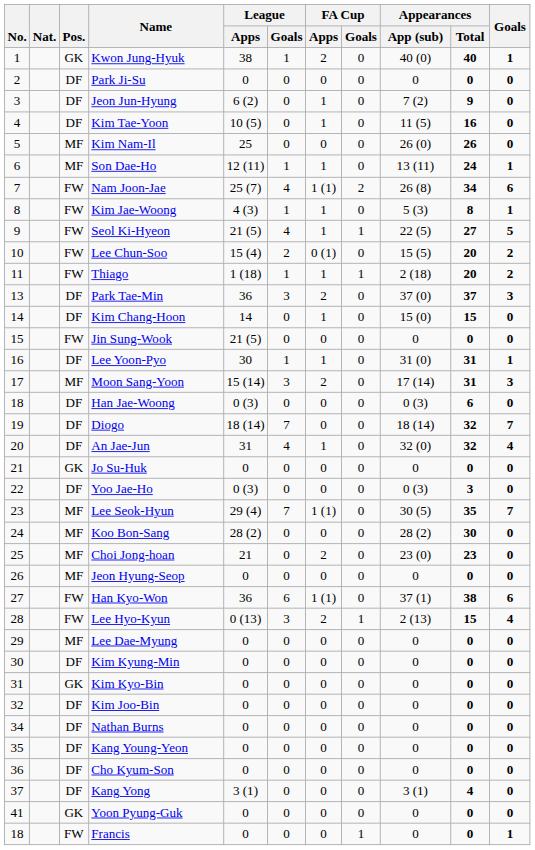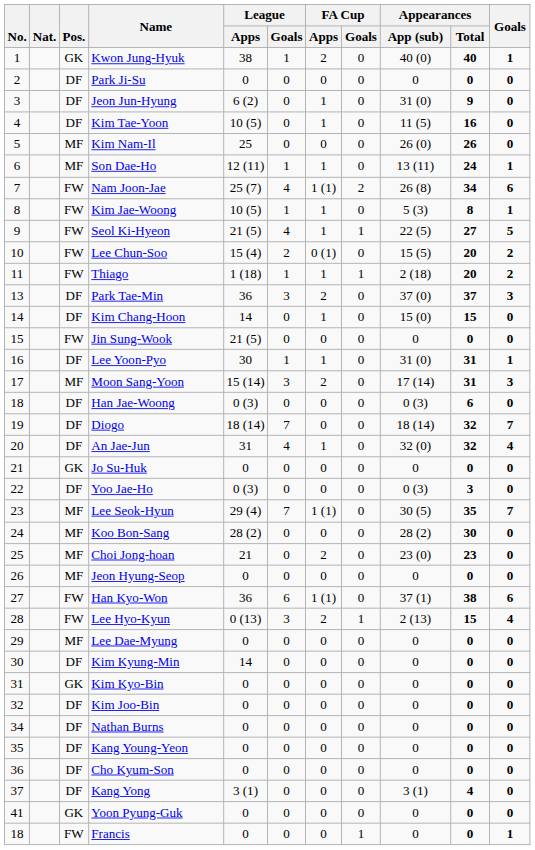 <table class="wikitable" style="font-size: 95%; text-align: center;">
 <tr>
 <th rowspan="2" valign="bottom">No.</th>
 <th rowspan="2" valign="bottom">Nat.</th>
 <th rowspan="2" valign="bottom">Pos.</th>
 <th rowspan="2" width="150">Name</th>
 <th colspan="2" width="80">League</th>
 <th colspan="2" width="80">FA Cup</th>
 <th colspan="2" width="120">Appearances</th>
 <th rowspan="2" width="40">Goals</th>
 </tr>
 <tr>
 <th>Apps</th>
 <th>Goals</th>
 <th>Apps</th>
 <th>Goals</th>
 <th>App (sub)</th>
 <th>Total</th>
 </tr>
 <tr>
 <td>1</td>
 <td></td>
 <td>GK</td>
 <td align="left"><a href='#'>Kwon Jung-Hyuk</a></td>
 <td>38</td>
 <td>1</td>
 <td>2</td>
 <td>0</td>
 <td>40 (0)</td>
 <td><strong>40</strong></td>
 <td><strong>1</strong></td>
 </tr>
 <tr>
 <td>2</td>
 <td></td>
 <td>DF</td>
 <td align="left"><a href='#'>Park Ji-Su</a></td>
 <td>0</td>
 <td>0</td>
 <td>0</td>
 <td>0</td>
 <td>0</td>
 <td><strong>0</strong></td>
 <td><strong>0</strong></td>
 </tr>
 <tr>
 <td>3</td>
 <td></td>
 <td>DF</td>
 <td align="left"><a href='#'>Jeon Jun-Hyung</a></td>
 <td>6 (2)</td>
 <td>0</td>
 <td>1</td>
 <td>0</td>
-<td>7 (2)</td>
+<td>31 (0)</td>
 <td><strong>9</strong></td>
 <td><strong>0</strong></td>
 </tr>
 <tr>
 <td>4</td>
 <td></td>
 <td>DF</td>
 <td align="left"><a href='#'>Kim Tae-Yoon</a></td>
 <td>10 (5)</td>
 <td>0</td>
 <td>1</td>
 <td>0</td>
 <td>11 (5)</td>
 <td><strong>16</strong></td>
 <td><strong>0</strong></td>
 </tr>
 <tr>
 <td>5</td>
 <td></td>
 <td>MF</td>
 <td align="left"><a href='#'>Kim Nam-Il</a></td>
 <td>25</td>
 <td>0</td>
 <td>0</td>
 <td>0</td>
 <td>26 (0)</td>
 <td><strong>26</strong></td>
 <td><strong>0</strong></td>
 </tr>
 <tr>
 <td>6</td>
 <td></td>
 <td>MF</td>
 <td align="left"><a href='#'>Son Dae-Ho</a></td>
 <td>12 (11)</td>
 <td>1</td>
 <td>1</td>
 <td>0</td>
 <td>13 (11)</td>
 <td><strong>24</strong></td>
 <td><strong>1</strong></td>
 </tr>
 <tr>
 <td>7</td>
 <td></td>
 <td>FW</td>
 <td align="left"><a href='#'>Nam Joon-Jae</a></td>
 <td>25 (7)</td>
 <td>4</td>
 <td>1 (1)</td>
 <td>2</td>
 <td>26 (8)</td>
 <td><strong>34</strong></td>
 <td><strong>6</strong></td>
 </tr>
 <tr>
 <td>8</td>
 <td></td>
 <td>FW</td>
 <td align="left"><a href='#'>Kim Jae-Woong</a></td>
-<td>4 (3)</td>
+<td>10 (5)</td>
 <td>1</td>
 <td>1</td>
 <td>0</td>
 <td>5 (3)</td>
 <td><strong>8</strong></td>
 <td><strong>1</strong></td>
 </tr>
 <tr>
 <td>9</td>
 <td></td>
 <td>FW</td>
 <td align="left"><a href='#'>Seol Ki-Hyeon</a></td>
 <td>21 (5)</td>
 <td>4</td>
 <td>1</td>
 <td>1</td>
 <td>22 (5)</td>
 <td><strong>27</strong></td>
 <td><strong>5</strong></td>
 </tr>
 <tr>
 <td>10</td>
 <td></td>
 <td>FW</td>
 <td align="left"><a href='#'>Lee Chun-Soo</a></td>
 <td>15 (4)</td>
 <td>2</td>
 <td>0 (1)</td>
 <td>0</td>
 <td>15 (5)</td>
 <td><strong>20</strong></td>
 <td><strong>2</strong></td>
 </tr>
 <tr>
 <td>11</td>
 <td></td>
 <td>FW</td>
 <td align="left"><a href='#'>Thiago</a></td>
 <td>1 (18)</td>
 <td>1</td>
 <td>1</td>
 <td>1</td>
 <td>2 (18)</td>
 <td><strong>20</strong></td>
 <td><strong>2</strong></td>
 </tr>
 <tr>
 <td>13</td>
 <td></td>
 <td>DF</td>
 <td align="left"><a href='#'>Park Tae-Min</a></td>
 <td>36</td>
 <td>3</td>
 <td>2</td>
 <td>0</td>
 <td>37 (0)</td>
 <td><strong>37</strong></td>
 <td><strong>3</strong></td>
 </tr>
 <tr>
 <td>14</td>
 <td></td>
 <td>DF</td>
 <td align="left"><a href='#'>Kim Chang-Hoon</a></td>
 <td>14</td>
 <td>0</td>
 <td>1</td>
 <td>0</td>
 <td>15 (0)</td>
 <td><strong>15</strong></td>
 <td><strong>0</strong></td>
 </tr>
 <tr>
 <td>15</td>
 <td></td>
 <td>FW</td>
 <td align="left"><a href='#'>Jin Sung-Wook</a></td>
 <td>21 (5)</td>
 <td>0</td>
 <td>0</td>
 <td>0</td>
 <td>0</td>
 <td><strong>0</strong></td>
 <td><strong>0</strong></td>
 </tr>
 <tr>
 <td>16</td>
 <td></td>
 <td>DF</td>
 <td align="left"><a href='#'>Lee Yoon-Pyo</a></td>
 <td>30</td>
 <td>1</td>
 <td>1</td>
 <td>0</td>
 <td>31 (0)</td>
 <td><strong>31</strong></td>
 <td><strong>1</strong></td>
 </tr>
 <tr>
 <td>17</td>
 <td></td>
 <td>MF</td>
 <td align="left"><a href='#'>Moon Sang-Yoon</a></td>
 <td>15 (14)</td>
 <td>3</td>
 <td>2</td>
 <td>0</td>
 <td>17 (14)</td>
 <td><strong>31</strong></td>
 <td><strong>3</strong></td>
 </tr>
 <tr>
 <td>18</td>
 <td></td>
 <td>DF</td>
 <td align="left"><a href='#'>Han Jae-Woong</a></td>
 <td>0 (3)</td>
 <td>0</td>
 <td>0</td>
 <td>0</td>
 <td>0 (3)</td>
 <td><strong>6</strong></td>
 <td><strong>0</strong></td>
 </tr>
 <tr>
 <td>19</td>
 <td></td>
 <td>DF</td>
 <td align="left"><a href='#'>Diogo</a></td>
 <td>18 (14)</td>
 <td>7</td>
 <td>0</td>
 <td>0</td>
 <td>18 (14)</td>
 <td><strong>32</strong></td>
 <td><strong>7</strong></td>
 </tr>
 <tr>
 <td>20</td>
 <td></td>
 <td>DF</td>
 <td align="left"><a href='#'>An Jae-Jun</a></td>
 <td>31</td>
 <td>4</td>
 <td>1</td>
 <td>0</td>
 <td>32 (0)</td>
 <td><strong>32</strong></td>
 <td><strong>4</strong></td>
 </tr>
 <tr>
 <td>21</td>
 <td></td>
 <td>GK</td>
 <td align="left"><a href='#'>Jo Su-Huk</a></td>
 <td>0</td>
 <td>0</td>
 <td>0</td>
 <td>0</td>
 <td>0</td>
 <td><strong>0</strong></td>
 <td><strong>0</strong></td>
 </tr>
 <tr>
 <td>22</td>
 <td></td>
 <td>DF</td>
 <td align="left"><a href='#'>Yoo Jae-Ho</a></td>
 <td>0 (3)</td>
 <td>0</td>
 <td>0</td>
 <td>0</td>
 <td>0 (3)</td>
 <td><strong>3</strong></td>
 <td><strong>0</strong></td>
 </tr>
 <tr>
 <td>23</td>
 <td></td>
 <td>MF</td>
 <td align="left"><a href='#'>Lee Seok-Hyun</a></td>
 <td>29 (4)</td>
 <td>7</td>
 <td>1 (1)</td>
 <td>0</td>
 <td>30 (5)</td>
 <td><strong>35</strong></td>
 <td><strong>7</strong></td>
 </tr>
 <tr>
 <td>24</td>
 <td></td>
 <td>MF</td>
 <td align="left"><a href='#'>Koo Bon-Sang</a></td>
 <td>28 (2)</td>
 <td>0</td>
 <td>0</td>
 <td>0</td>
 <td>28 (2)</td>
 <td><strong>30</strong></td>
 <td><strong>0</strong></td>
 </tr>
 <tr>
 <td>25</td>
 <td></td>
 <td>MF</td>
 <td align="left"><a href='#'>Choi Jong-hoan</a></td>
 <td>21</td>
 <td>0</td>
 <td>2</td>
 <td>0</td>
 <td>23 (0)</td>
 <td><strong>23</strong></td>
 <td><strong>0</strong></td>
 </tr>
 <tr>
 <td>26</td>
 <td></td>
 <td>MF</td>
 <td align="left"><a href='#'>Jeon Hyung-Seop</a></td>
 <td>0</td>
 <td>0</td>
 <td>0</td>
 <td>0</td>
 <td>0</td>
 <td><strong>0</strong></td>
 <td><strong>0</strong></td>
 </tr>
 <tr>
 <td>27</td>
 <td></td>
 <td>FW</td>
 <td align="left"><a href='#'>Han Kyo-Won</a></td>
 <td>36</td>
 <td>6</td>
 <td>1 (1)</td>
 <td>0</td>
 <td>37 (1)</td>
 <td><strong>38</strong></td>
 <td><strong>6</strong></td>
 </tr>
 <tr>
 <td>28</td>
 <td></td>
 <td>FW</td>
 <td align="left"><a href='#'>Lee Hyo-Kyun</a></td>
 <td>0 (13)</td>
 <td>3</td>
 <td>2</td>
 <td>1</td>
 <td>2 (13)</td>
 <td><strong>15</strong></td>
 <td><strong>4</strong></td>
 </tr>
 <tr>
 <td>29</td>
 <td></td>
 <td>MF</td>
 <td align="left"><a href='#'>Lee Dae-Myung</a></td>
 <td>0</td>
 <td>0</td>
 <td>0</td>
 <td>0</td>
 <td>0</td>
 <td><strong>0</strong></td>
 <td><strong>0</strong></td>
 </tr>
 <tr>
 <td>30</td>
 <td></td>
 <td>DF</td>
 <td align="left"><a href='#'>Kim Kyung-Min</a></td>
-<td>0</td>
+<td>14</td>
 <td>0</td>
 <td>0</td>
 <td>0</td>
 <td>0</td>
 <td><strong>0</strong></td>
 <td><strong>0</strong></td>
 </tr>
 <tr>
 <td>31</td>
 <td></td>
 <td>GK</td>
 <td align="left"><a href='#'>Kim Kyo-Bin</a></td>
 <td>0</td>
 <td>0</td>
 <td>0</td>
 <td>0</td>
 <td>0</td>
 <td><strong>0</strong></td>
 <td><strong>0</strong></td>
 </tr>
 <tr>
 <td>32</td>
 <td></td>
 <td>DF</td>
 <td align="left"><a href='#'>Kim Joo-Bin</a></td>
 <td>0</td>
 <td>0</td>
 <td>0</td>
 <td>0</td>
 <td>0</td>
 <td><strong>0</strong></td>
 <td><strong>0</strong></td>
 </tr>
 <tr>
 <td>34</td>
 <td></td>
 <td>DF</td>
 <td align="left"><a href='#'>Nathan Burns</a></td>
 <td>0</td>
 <td>0</td>
 <td>0</td>
 <td>0</td>
 <td>0</td>
 <td><strong>0</strong></td>
 <td><strong>0</strong></td>
 </tr>
 <tr>
 <td>35</td>
 <td></td>
 <td>DF</td>
 <td align="left"><a href='#'>Kang Young-Yeon</a></td>
 <td>0</td>
 <td>0</td>
 <td>0</td>
 <td>0</td>
 <td>0</td>
 <td><strong>0</strong></td>
 <td><strong>0</strong></td>
 </tr>
 <tr>
 <td>36</td>
 <td></td>
 <td>DF</td>
 <td align="left"><a href='#'>Cho Kyum-Son</a></td>
 <td>0</td>
 <td>0</td>
 <td>0</td>
 <td>0</td>
 <td>0</td>
 <td><strong>0</strong></td>
 <td><strong>0</strong></td>
 </tr>
 <tr>
 <td>37</td>
 <td></td>
 <td>DF</td>
 <td align="left"><a href='#'>Kang Yong</a></td>
 <td>3 (1)</td>
 <td>0</td>
 <td>0</td>
 <td>0</td>
 <td>3 (1)</td>
 <td><strong>4</strong></td>
 <td><strong>0</strong></td>
 </tr>
 <tr>
 <td>41</td>
 <td></td>
 <td>GK</td>
 <td align="left"><a href='#'>Yoon Pyung-Guk</a></td>
 <td>0</td>
 <td>0</td>
 <td>0</td>
 <td>0</td>
 <td>0</td>
 <td><strong>0</strong></td>
 <td><strong>0</strong></td>
 </tr>
 <tr>
 <td>18</td>
 <td></td>
 <td>FW</td>
 <td align="left"><a href='#'>Francis</a></td>
 <td>0</td>
 <td>0</td>
 <td>0</td>
 <td>1</td>
 <td>0</td>
 <td><strong>0</strong></td>
 <td><strong>1</strong></td>
 </tr>
 </table>
